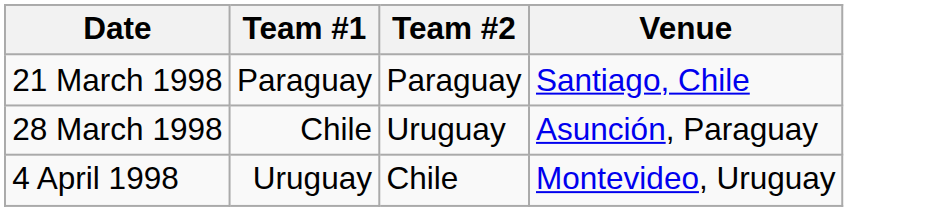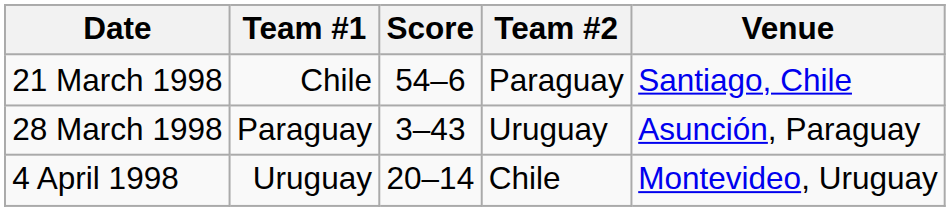 <table class="wikitable">
 <tr>
 <th>Date</th>
 <th>Team #1</th>
+<th>Score</th>
 <th>Team #2</th>
 <th>Venue</th>
 </tr>
 <tr>
 <td>21 March 1998</td>
-<td align="right">Paraguay</td>
+<td align="right">Chile</td>
+<td align="center">54–6</td>
 <td>Paraguay</td>
 <td><a href='#'>Santiago, Chile</a></td>
 </tr>
 <tr>
 <td>28 March 1998</td>
-<td align="right">Chile</td>
+<td align="right">Paraguay</td>
+<td align="center">3–43</td>
 <td>Uruguay</td>
 <td><a href='#'>Asunción</a>, Paraguay</td>
 </tr>
 <tr>
 <td>4 April 1998</td>
 <td align="right">Uruguay</td>
+<td align="center">20–14</td>
 <td>Chile</td>
 <td><a href='#'>Montevideo</a>, Uruguay</td>
 </tr>
 </table>
